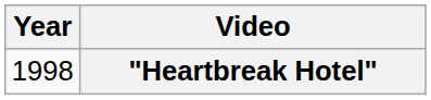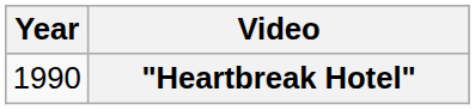 <table class="wikitable plainrowheaders">
 <tr>
 <th>Year</th>
 <th style="width:12em;">Video</th>
 </tr>
 <tr>
-<td>1998</td>
+<td>1990</td>
 <th scope="row">"Heartbreak Hotel"</th>
 </tr>
 </table>
